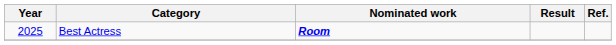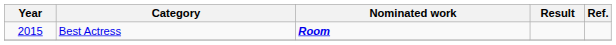 <table class=wikitable>
 <tr>
 <th scope="col" style="width:5em;">Year</th>
 <th scope="col" style="width:28em;">Category</th>
 <th scope="col" style="width:27em;">Nominated work</th>
 <th scope="col" style="width:5em;">Result</th>
 <th>Ref.</th>
 </tr>
 <tr>
-<td style="text-align:center;"><a href='#'>2025</a></td>
+<td style="text-align:center;"><a href='#'>2015</a></td>
 <td><a href='#'> Best Actress</a></td>
 <td><strong><em><a href='#'>Room</a></em></strong></td>
 <td></td>
 <td style="text-align:center;"></td>
 </tr>
 <tr>
 </tr>
 </table>
